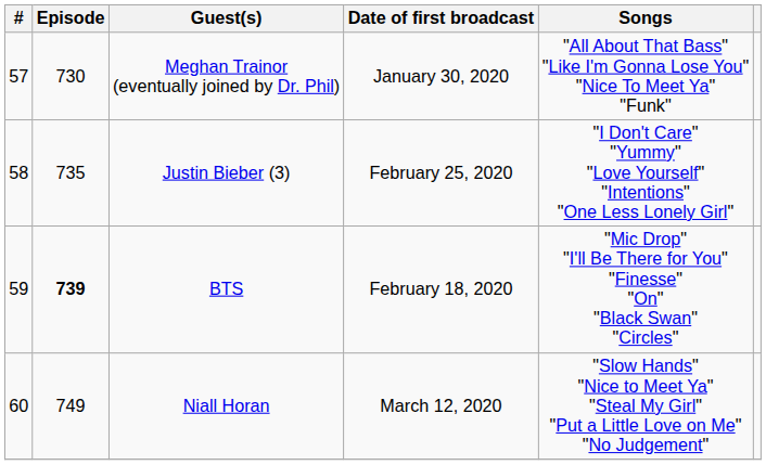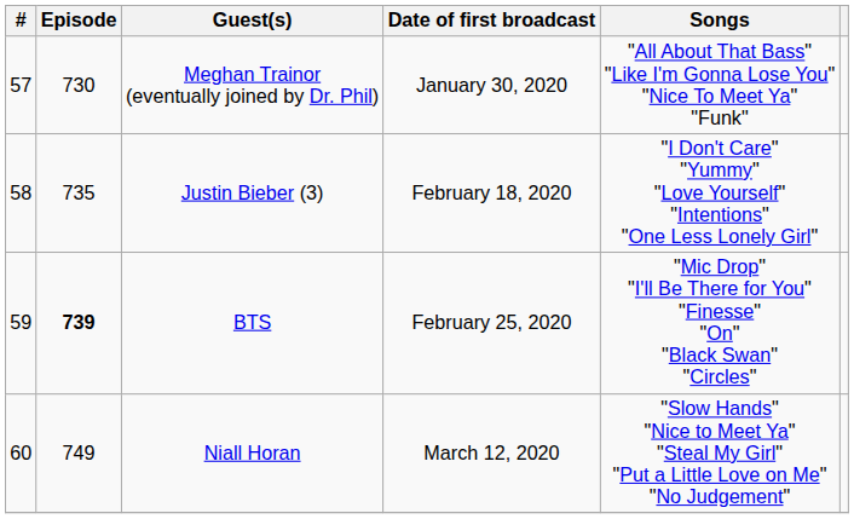 <table class="wikitable" style="text-align:center">
 <tr>
 <th>#</th>
 <th>Episode</th>
 <th>Guest(s)</th>
 <th>Date of first broadcast</th>
 <th>Songs</th>
 <th></th>
 </tr>
 <tr>
 <td>57</td>
 <td>730</td>
 <td><a href='#'>Meghan Trainor</a> <br>(eventually joined by <a href='#'>Dr. Phil</a>)</td>
 <td scope="row">January 30, 2020</td>
 <td>"<a href='#'>All About That Bass</a>"<br>"<a href='#'>Like I'm Gonna Lose You</a>"<br>"<a href='#'>Nice To Meet Ya</a>"<br>"Funk"</td>
 <td></td>
 </tr>
 <tr>
 <td>58</td>
 <td>735</td>
 <td><a href='#'>Justin Bieber</a> (3)</td>
-<td scope="row">February 25, 2020</td>
+<td scope="row">February 18, 2020</td>
 <td>"<a href='#'>I Don't Care</a>"<br>"<a href='#'>Yummy</a>"<br>"<a href='#'>Love Yourself</a>"<br>"<a href='#'>Intentions</a>"<br>"<a href='#'>One Less Lonely Girl</a>"</td>
 <td></td>
 </tr>
 <tr>
 <td>59</td>
 <td><strong>739</strong></td>
 <td><a href='#'>BTS</a></td>
-<td scope="row">February 18, 2020</td>
+<td scope="row">February 25, 2020</td>
 <td>"<a href='#'>Mic Drop</a>"<br>"<a href='#'>I'll Be There for You</a>"<br>"<a href='#'>Finesse</a>"<br>"<a href='#'>On</a>"<br>"<a href='#'>Black Swan</a>"<br>"<a href='#'>Circles</a>"</td>
 <td></td>
 </tr>
 <tr>
 <td>60</td>
 <td>749</td>
 <td><a href='#'>Niall Horan</a></td>
 <td scope="row">March 12, 2020</td>
 <td>"<a href='#'>Slow Hands</a>"<br>"<a href='#'>Nice to Meet Ya</a>"<br>"<a href='#'>Steal My Girl</a>"<br>"<a href='#'>Put a Little Love on Me</a>"<br>"<a href='#'>No Judgement</a>"</td>
 <td></td>
 </tr>
 <tr>
 </tr>
 </table>
